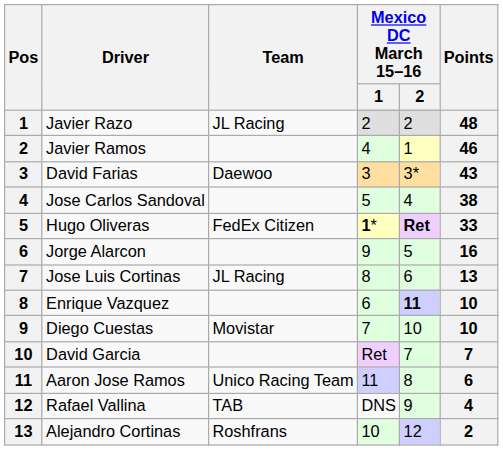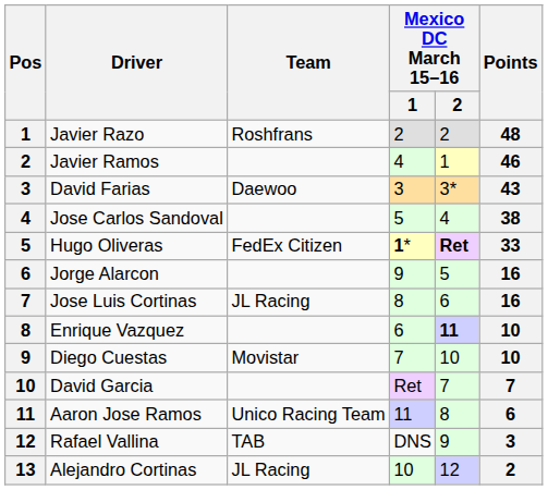 <table class="wikitable" style="font-size:85%">
 <tr>
 <th rowspan=2>Pos</th>
 <th rowspan=2>Driver</th>
 <th rowspan=2>Team</th>
 <th colspan=2> <a href='#'>Mexico DC</a><br>March 15–16</th>
 <th rowspan=2>Points</th>
 </tr>
 <tr>
 <th width="27">1</th>
 <th width="27">2</th>
 </tr>
 <tr>
 <th>1</th>
 <td> Javier Razo</td>
-<td>JL Racing</td>
+<td>Roshfrans</td>
 <td style="background:#DFDFDF;">2</td>
 <td style="background:#DFDFDF;">2</td>
 <th>48</th>
 </tr>
 <tr>
 <th>2</th>
 <td> Javier Ramos</td>
 <td></td>
 <td style="background:#DFFFDF;">4</td>
 <td style="background:#FFFFBF;">1</td>
 <th>46</th>
 </tr>
 <tr>
 <th>3</th>
 <td> David Farias</td>
 <td>Daewoo</td>
 <td style="background:#FFDF9F;">3</td>
 <td style="background:#FFDF9F;">3*</td>
 <th>43</th>
 </tr>
 <tr>
 <th>4</th>
 <td> Jose Carlos Sandoval</td>
 <td></td>
 <td style="background:#DFFFDF;">5</td>
 <td style="background:#DFFFDF;">4</td>
 <th>38</th>
 </tr>
 <tr>
 <th>5</th>
 <td> Hugo Oliveras</td>
 <td>FedEx Citizen</td>
 <td style="background:#FFFFBF;"><strong>1</strong>*</td>
 <td style="background:#EFCFFF;"><strong>Ret</strong></td>
 <th>33</th>
 </tr>
 <tr>
 <th>6</th>
 <td> Jorge Alarcon</td>
 <td></td>
 <td style="background:#DFFFDF;">9</td>
 <td style="background:#DFFFDF;">5</td>
 <th>16</th>
 </tr>
 <tr>
 <th>7</th>
 <td> Jose Luis Cortinas</td>
 <td>JL Racing</td>
 <td style="background:#DFFFDF;">8</td>
 <td style="background:#DFFFDF;">6</td>
-<th>13</th>
+<th>16</th>
 </tr>
 <tr>
 <th>8</th>
 <td> Enrique Vazquez</td>
 <td></td>
 <td style="background:#DFFFDF;">6</td>
 <td style="background:#CFCFFF;"><strong>11</strong></td>
 <th>10</th>
 </tr>
 <tr>
 <th>9</th>
 <td> Diego Cuestas</td>
 <td>Movistar</td>
 <td style="background:#DFFFDF;">7</td>
 <td style="background:#DFFFDF;">10</td>
 <th>10</th>
 </tr>
 <tr>
 <th>10</th>
 <td> David Garcia</td>
 <td></td>
 <td style="background:#EFCFFF;">Ret</td>
 <td style="background:#DFFFDF;">7</td>
 <th>7</th>
 </tr>
 <tr>
 <th>11</th>
 <td> Aaron Jose Ramos</td>
 <td>Unico Racing Team</td>
 <td style="background:#CFCFFF;">11</td>
 <td style="background:#DFFFDF;">8</td>
 <th>6</th>
 </tr>
 <tr>
 <th>12</th>
 <td> Rafael Vallina</td>
 <td>TAB</td>
 <td>DNS</td>
 <td style="background:#DFFFDF;">9</td>
-<th>4</th>
+<th>3</th>
 </tr>
 <tr>
 <th>13</th>
 <td> Alejandro Cortinas</td>
-<td>Roshfrans</td>
+<td>JL Racing</td>
 <td style="background:#DFFFDF;">10</td>
 <td style="background:#CFCFFF;">12</td>
 <th>2</th>
 </tr>
 </table>
